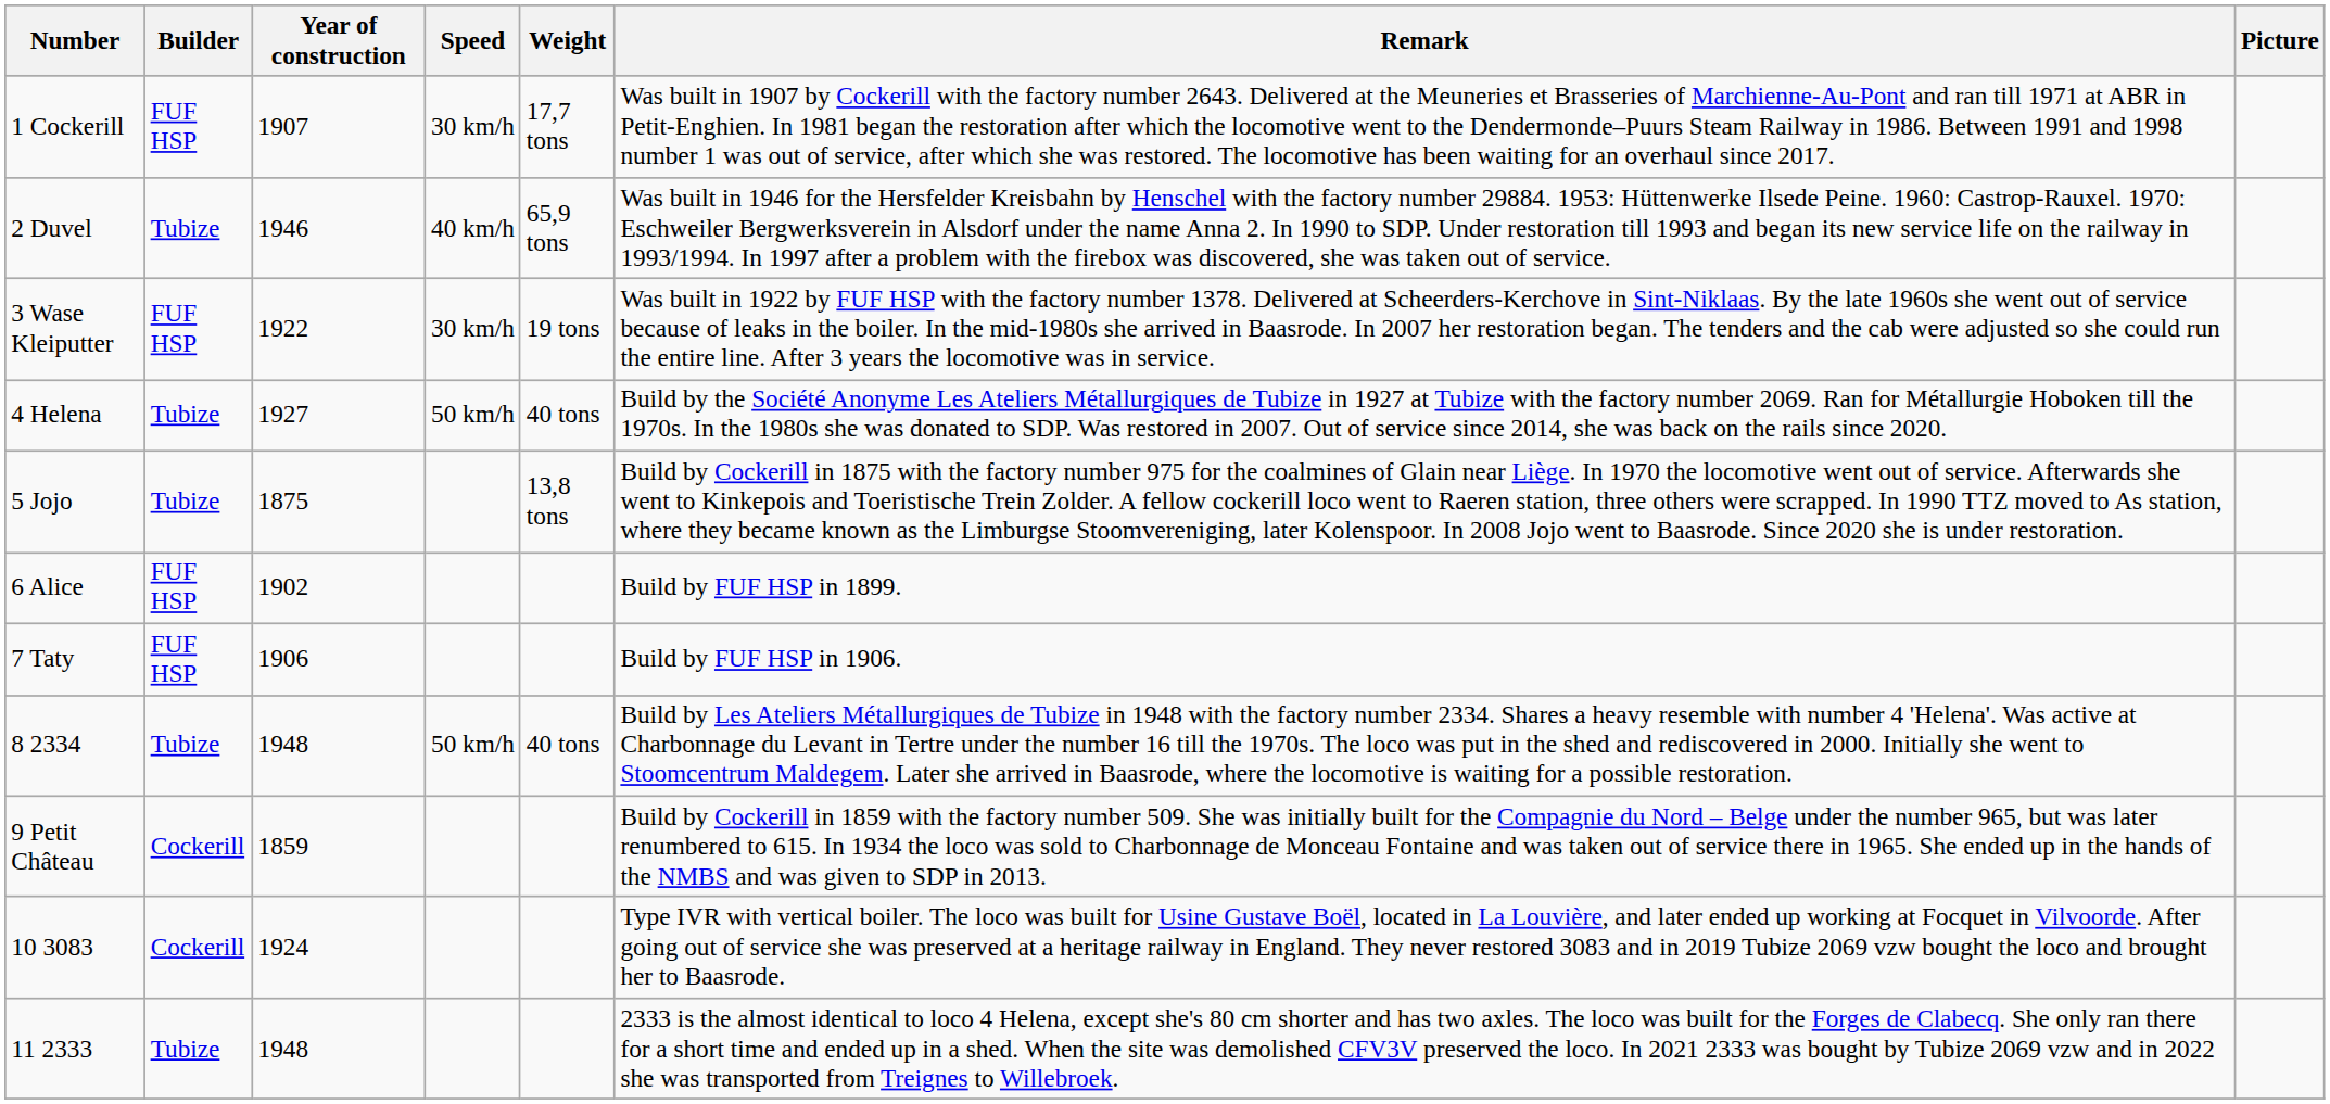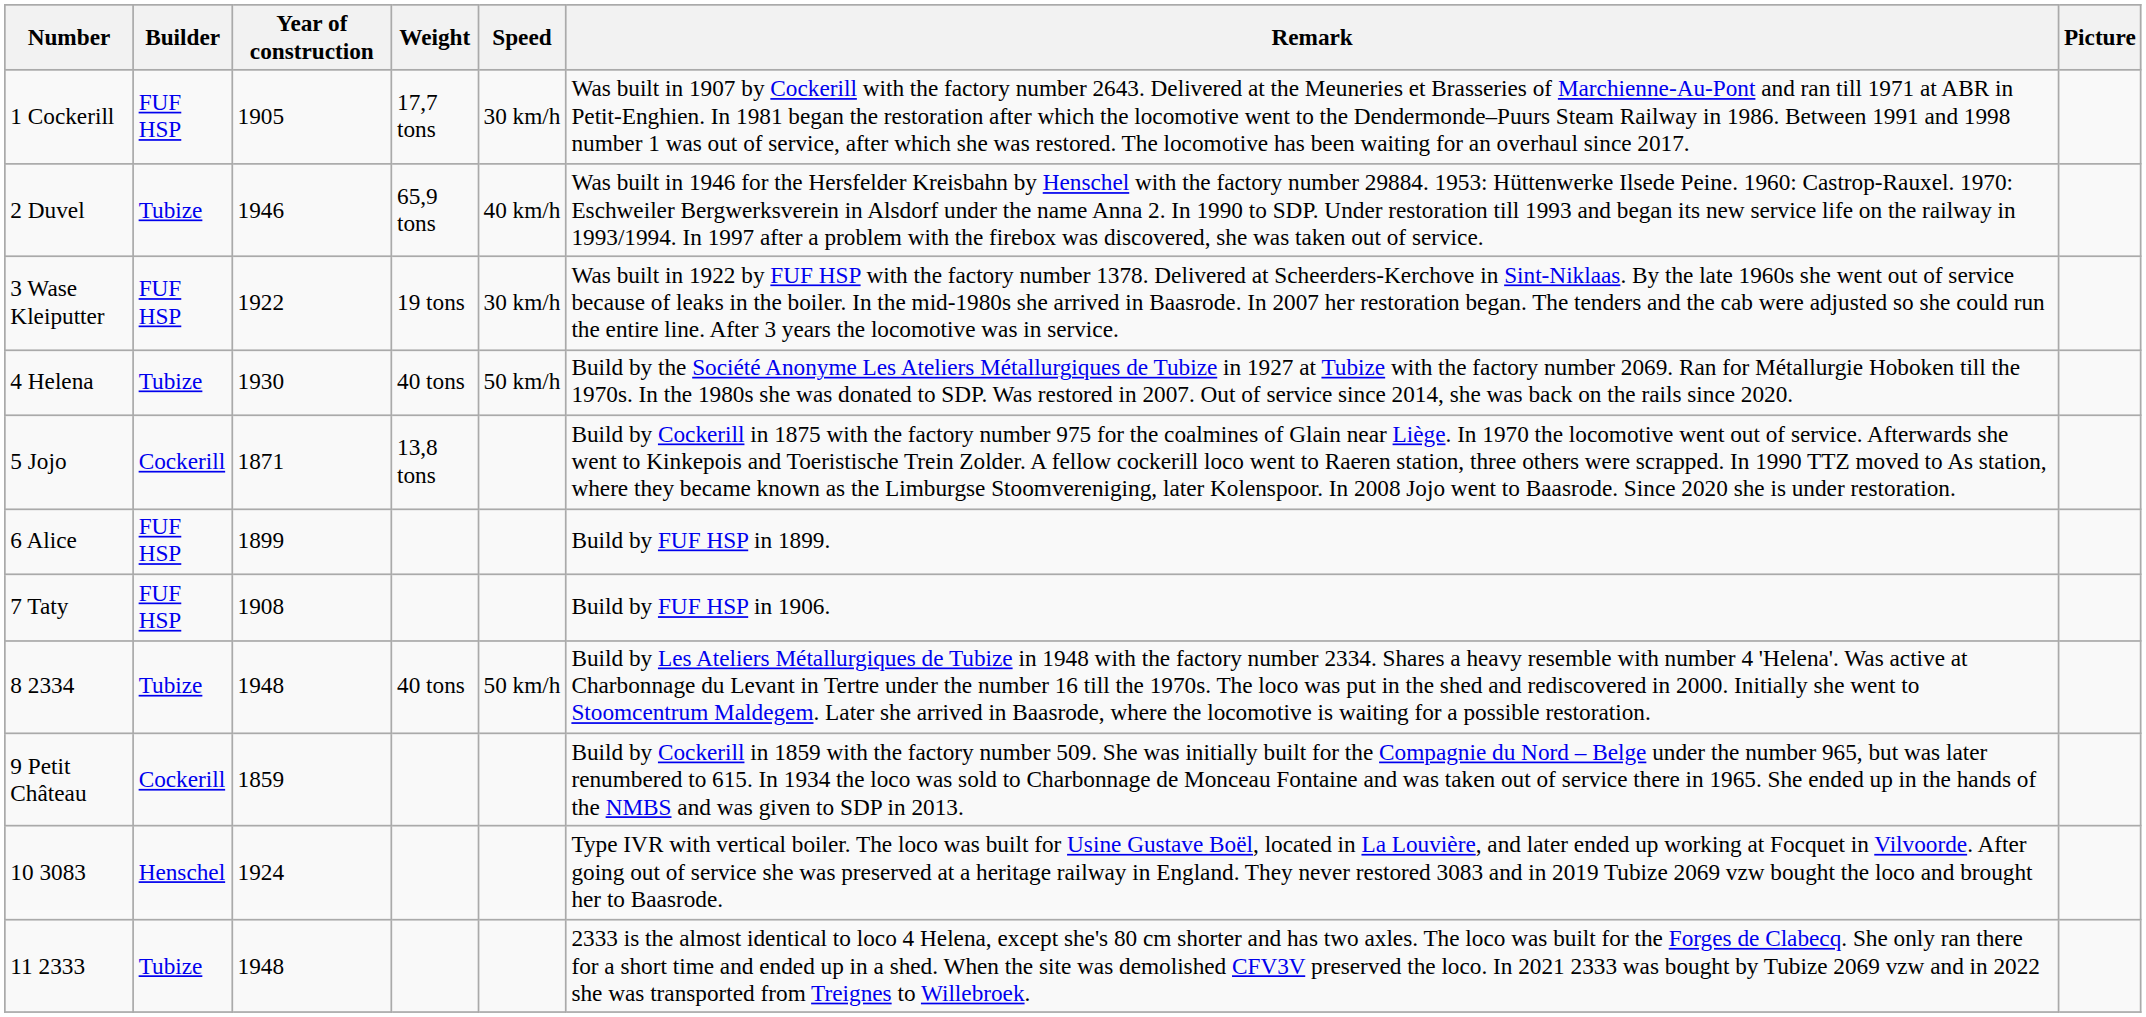 <table class="wikitable vatop" style="font-size:85%;">
 <tr style="background-color:#eeeeee">
 <th>Number</th>
 <th>Builder</th>
 <th>Year of construction</th>
+<th>Weight</th>
 <th>Speed</th>
-<th>Weight</th>
 <th class="unsortable">Remark</th>
 <th class="unsortable">Picture</th>
 </tr>
 <tr>
 <td>1 Cockerill</td>
 <td><a href='#'>FUF HSP</a></td>
-<td>1907</td>
+<td>1905</td>
+<td>17,7 tons</td>
 <td>30 km/h</td>
-<td>17,7 tons</td>
 <td>Was built in 1907 by <a href='#'>Cockerill</a> with the factory number 2643. Delivered at the Meuneries et Brasseries of <a href='#'>Marchienne-Au-Pont</a> and ran till 1971 at ABR in Petit-Enghien. In 1981 began the restoration after which the locomotive went to the Dendermonde–Puurs Steam Railway in 1986. Between 1991 and 1998 number 1 was out of service, after which she was restored. The locomotive has been waiting for an overhaul since 2017.</td>
 <td></td>
 </tr>
 <tr>
 <td>2 Duvel</td>
 <td><a href='#'>Tubize</a></td>
 <td>1946</td>
+<td>65,9 tons</td>
 <td>40 km/h</td>
-<td>65,9 tons</td>
 <td>Was built in 1946 for the Hersfelder Kreisbahn by <a href='#'>Henschel</a> with the factory number 29884. 1953: Hüttenwerke Ilsede Peine.  1960: Castrop-Rauxel. 1970: Eschweiler Bergwerksverein in Alsdorf under the name Anna 2. In 1990 to SDP. Under restoration till 1993 and began its new service life on the railway in 1993/1994. In 1997 after a problem with the firebox was discovered, she was taken out of service.</td>
 <td></td>
 </tr>
 <tr>
 <td>3 Wase Kleiputter</td>
 <td><a href='#'>FUF HSP</a></td>
 <td>1922</td>
+<td>19 tons</td>
 <td>30 km/h</td>
-<td>19 tons</td>
 <td>Was built in 1922 by <a href='#'>FUF HSP</a> with the factory number 1378. Delivered at Scheerders-Kerchove in <a href='#'>Sint-Niklaas</a>. By the late 1960s she went out of service because of leaks in the boiler. In the mid-1980s she arrived in Baasrode. In 2007 her restoration began. The tenders and the cab were adjusted so she could run the entire line. After 3 years the locomotive was in service.</td>
 <td></td>
 </tr>
 <tr>
 <td>4 Helena</td>
 <td><a href='#'>Tubize</a></td>
-<td>1927</td>
+<td>1930</td>
+<td>40 tons</td>
 <td>50 km/h</td>
-<td>40 tons</td>
 <td>Build by the <a href='#'>Société Anonyme Les Ateliers Métallurgiques de Tubize</a> in 1927 at <a href='#'>Tubize</a> with the factory number 2069. Ran for Métallurgie Hoboken till the 1970s. In the 1980s she was donated to SDP. Was restored in 2007. Out of service since 2014, she was back on the rails since 2020.</td>
 <td></td>
 </tr>
 <tr>
 <td>5 Jojo</td>
-<td><a href='#'>Tubize</a></td>
-<td>1875</td>
+<td><a href='#'>Cockerill</a></td>
+<td>1871</td>
+<td>13,8 tons</td>
 <td></td>
-<td>13,8 tons</td>
 <td>Build by <a href='#'>Cockerill</a> in 1875 with the factory number 975 for the coalmines of Glain near <a href='#'>Liège</a>. In 1970 the locomotive went out of service. Afterwards she went to Kinkepois and Toeristische Trein Zolder. A fellow cockerill loco went to Raeren station, three others were scrapped. In 1990 TTZ moved to As station, where they became known as the Limburgse Stoomvereniging, later Kolenspoor. In 2008 Jojo went to Baasrode. Since 2020 she is under restoration.</td>
 <td></td>
 </tr>
 <tr>
 <td>6 Alice</td>
 <td><a href='#'>FUF HSP</a></td>
-<td>1902</td>
+<td>1899</td>
 <td></td>
 <td></td>
 <td>Build by <a href='#'>FUF HSP</a> in 1899.</td>
 <td></td>
 </tr>
 <tr>
 <td>7 Taty</td>
 <td><a href='#'>FUF HSP</a></td>
-<td>1906</td>
+<td>1908</td>
 <td></td>
 <td></td>
 <td>Build by <a href='#'>FUF HSP</a> in 1906.</td>
 <td></td>
 </tr>
 <tr>
 <td>8 2334</td>
 <td><a href='#'>Tubize</a></td>
 <td>1948</td>
+<td>40 tons</td>
 <td>50 km/h</td>
-<td>40 tons</td>
 <td>Build by <a href='#'>Les Ateliers Métallurgiques de Tubize</a> in 1948 with the factory number 2334. Shares a heavy resemble with number 4 'Helena'. Was active at Charbonnage du Levant in Tertre under the number 16 till the 1970s. The loco was put in the shed and rediscovered in 2000. Initially she went to <a href='#'>Stoomcentrum Maldegem</a>. Later she arrived in Baasrode, where the locomotive is waiting for a possible restoration.</td>
 <td></td>
 </tr>
 <tr>
 <td>9 Petit Château</td>
 <td><a href='#'>Cockerill</a></td>
 <td>1859</td>
 <td></td>
 <td></td>
 <td>Build by <a href='#'>Cockerill</a> in 1859 with the factory number 509. She was initially built for the <a href='#'>Compagnie du Nord – Belge</a> under the number 965, but was later renumbered to 615. In 1934 the loco was sold to Charbonnage de Monceau Fontaine and was taken out of service there in 1965. She ended up in the hands of the <a href='#'>NMBS</a> and was given to SDP in 2013.</td>
 <td></td>
 </tr>
 <tr>
 <td>10 3083</td>
-<td><a href='#'>Cockerill</a></td>
+<td><a href='#'>Henschel</a></td>
 <td>1924</td>
 <td></td>
 <td></td>
 <td>Type IVR with vertical boiler. The loco was built for <a href='#'>Usine Gustave Boël</a>, located in <a href='#'>La Louvière</a>, and later ended up working at Focquet in <a href='#'>Vilvoorde</a>. After going out of service she was preserved at a heritage railway in England. They never restored 3083 and in 2019 Tubize 2069 vzw bought the loco and brought her to Baasrode.</td>
 <td></td>
 </tr>
 <tr>
 <td>11 2333</td>
 <td><a href='#'>Tubize</a></td>
 <td>1948</td>
 <td></td>
 <td></td>
 <td>2333 is the almost identical to loco 4 Helena, except she's 80 cm shorter and has two axles. The loco was built for the <a href='#'>Forges de Clabecq</a>. She only ran there for a short time and ended up in a shed. When the site was demolished <a href='#'>CFV3V</a> preserved the loco. In 2021 2333 was bought by Tubize 2069 vzw and in 2022 she was transported from <a href='#'>Treignes</a> to <a href='#'>Willebroek</a>.</td>
 <td></td>
 </tr>
 </table>
